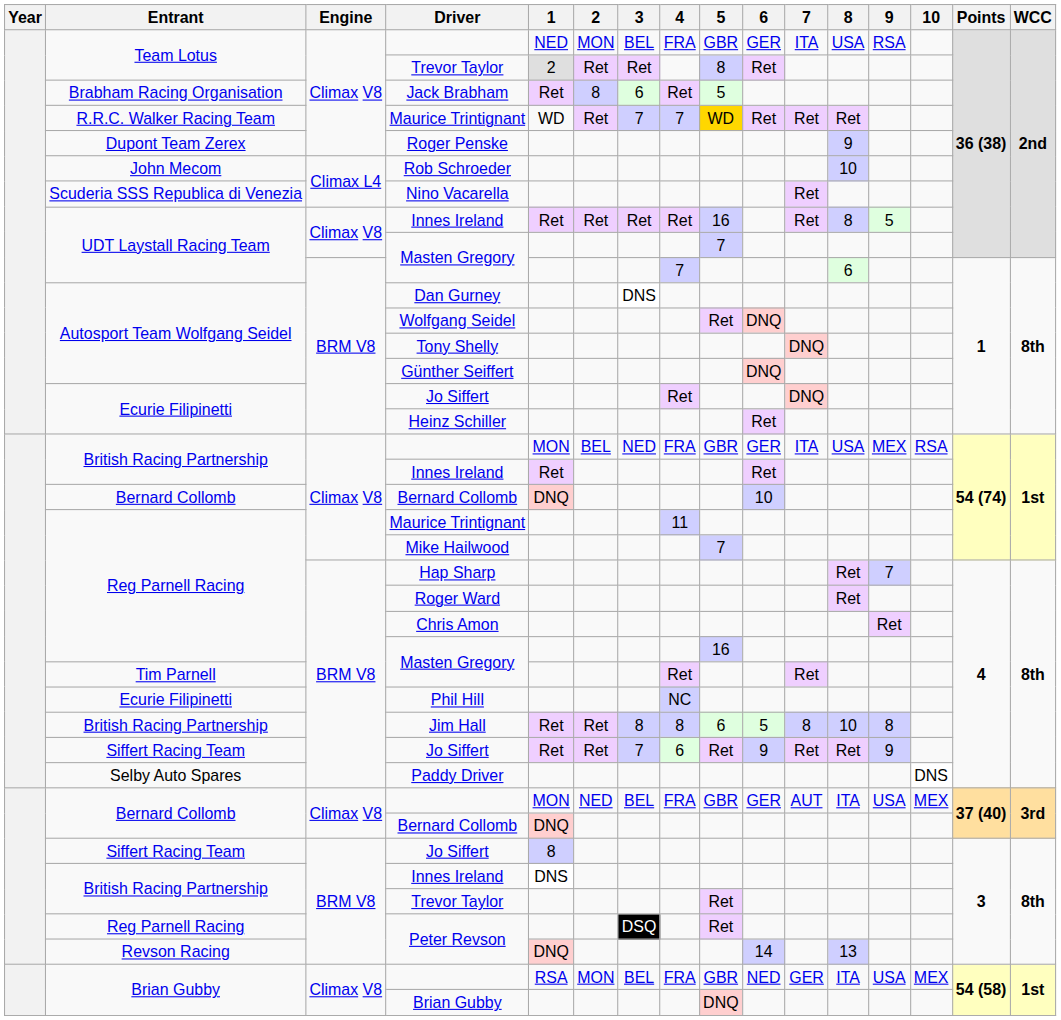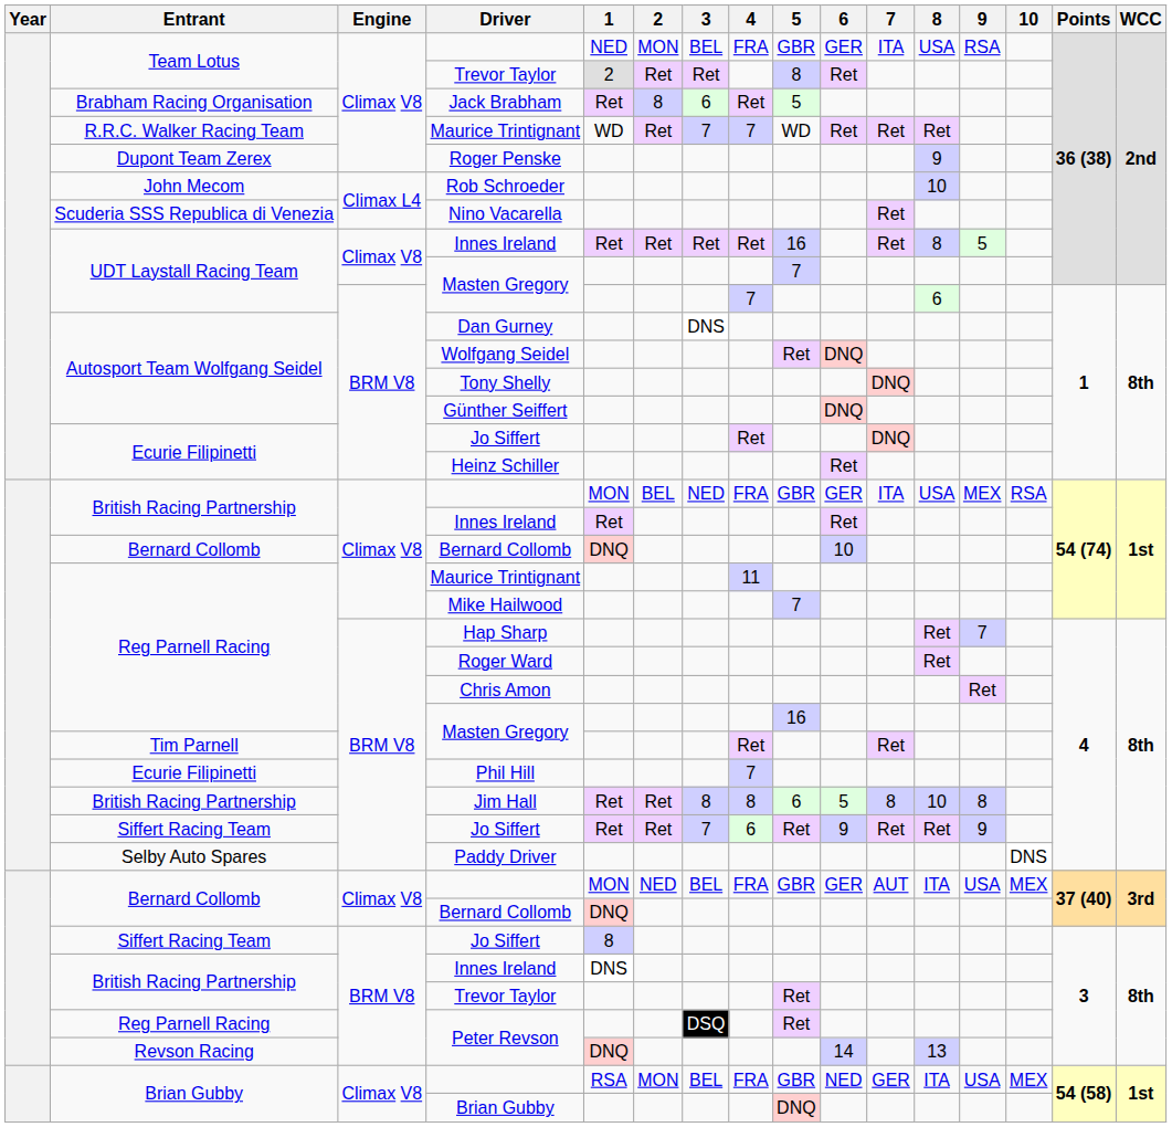 <table class="wikitable" style="text-align:center; font-size:95%">
 <tr>
 <th>Year</th>
 <th>Entrant</th>
 <th>Engine</th>
 <th>Driver</th>
 <th>1</th>
 <th>2</th>
 <th>3</th>
 <th>4</th>
 <th>5</th>
 <th>6</th>
 <th>7</th>
 <th>8</th>
 <th>9</th>
 <th>10</th>
 <th>Points</th>
 <th>WCC</th>
 </tr>
 <tr>
 <th rowspan="16"></th>
 <td rowspan="2"><a href='#'>Team Lotus</a></td>
 <td rowspan="5"><a href='#'>Climax</a> <a href='#'>V8</a></td>
 <td></td>
 <td><a href='#'>NED</a></td>
 <td><a href='#'>MON</a></td>
 <td><a href='#'>BEL</a></td>
 <td><a href='#'>FRA</a></td>
 <td><a href='#'>GBR</a></td>
 <td><a href='#'>GER</a></td>
 <td><a href='#'>ITA</a></td>
 <td><a href='#'>USA</a></td>
 <td><a href='#'>RSA</a></td>
 <td></td>
 <td rowspan="9" style="background:#DFDFDF;"><strong>36 (38)</strong></td>
 <td rowspan="9" style="background:#DFDFDF;"><strong>2nd</strong></td>
 </tr>
 <tr>
 <td><a href='#'>Trevor Taylor</a></td>
 <td style="background:#dfdfdf;">2</td>
 <td style="background:#efcfff;">Ret</td>
 <td style="background:#efcfff;">Ret</td>
 <td></td>
 <td style="background:#cfcfff;">8</td>
 <td style="background:#efcfff;">Ret</td>
 <td></td>
 <td></td>
 <td></td>
 <td></td>
 </tr>
 <tr>
 <td><a href='#'>Brabham Racing Organisation</a></td>
 <td><a href='#'>Jack Brabham</a></td>
 <td style="background:#efcfff;">Ret</td>
 <td style="background:#cfcfff;">8</td>
 <td style="background:#dfffdf;">6</td>
 <td style="background:#efcfff;">Ret</td>
 <td style="background:#dfffdf;">5</td>
 <td></td>
 <td></td>
 <td></td>
 <td></td>
 <td></td>
 </tr>
 <tr>
 <td><a href='#'>R.R.C. Walker Racing Team</a></td>
 <td><a href='#'>Maurice Trintignant</a></td>
 <td>WD</td>
 <td style="background:#efcfff;">Ret</td>
 <td style="background:#CFCFFF;">7</td>
 <td style="background:#cfcfff;">7</td>
-<td style="background: gold;">WD</td>
+<td>WD</td>
 <td style="background:#efcfff;">Ret</td>
 <td style="background:#efcfff;">Ret</td>
 <td style="background:#efcfff;">Ret</td>
 <td></td>
 <td></td>
 </tr>
 <tr>
 <td><a href='#'>Dupont Team Zerex</a></td>
 <td><a href='#'>Roger Penske</a></td>
 <td></td>
 <td></td>
 <td></td>
 <td></td>
 <td></td>
 <td></td>
 <td></td>
 <td style="background:#cfcfff;">9</td>
 <td></td>
 <td></td>
 </tr>
 <tr>
 <td><a href='#'>John Mecom</a></td>
 <td rowspan="2"><a href='#'>Climax L4</a></td>
 <td><a href='#'>Rob Schroeder</a></td>
 <td></td>
 <td></td>
 <td></td>
 <td></td>
 <td></td>
 <td></td>
 <td></td>
 <td style="background:#cfcfff;">10</td>
 <td></td>
 <td></td>
 </tr>
 <tr>
 <td><a href='#'>Scuderia SSS Republica di Venezia</a></td>
 <td><a href='#'>Nino Vacarella</a></td>
 <td></td>
 <td></td>
 <td></td>
 <td></td>
 <td></td>
 <td></td>
 <td style="background:#efcfff;">Ret</td>
 <td></td>
 <td></td>
 <td></td>
 </tr>
 <tr>
 <td rowspan="3"><a href='#'>UDT Laystall Racing Team</a></td>
 <td rowspan="2"><a href='#'>Climax</a> <a href='#'>V8</a></td>
 <td><a href='#'>Innes Ireland</a></td>
 <td style="background:#efcfff;">Ret</td>
 <td style="background:#efcfff;">Ret</td>
 <td style="background:#efcfff;">Ret</td>
 <td style="background:#efcfff;">Ret</td>
 <td style="background:#cfcfff;">16</td>
 <td></td>
 <td style="background:#efcfff;">Ret</td>
 <td style="background:#cfcfff;">8</td>
 <td style="background:#dfffdf;">5</td>
 <td></td>
 </tr>
 <tr>
 <td rowspan="2"><a href='#'>Masten Gregory</a></td>
 <td></td>
 <td></td>
 <td></td>
 <td></td>
 <td style="background:#cfcfff;">7</td>
 <td></td>
 <td></td>
 <td></td>
 <td></td>
 <td></td>
 </tr>
 <tr>
 <td rowspan="7"><a href='#'>BRM V8</a></td>
 <td></td>
 <td></td>
 <td></td>
 <td style="background:#cfcfff;">7</td>
 <td></td>
 <td></td>
 <td></td>
 <td style="background:#dfffdf;">6</td>
 <td></td>
 <td></td>
 <td rowspan="7"><strong>1</strong></td>
 <td rowspan="7"><strong>8th</strong></td>
 </tr>
 <tr>
 <td rowspan="4"><a href='#'>Autosport Team Wolfgang Seidel</a></td>
 <td><a href='#'>Dan Gurney</a></td>
 <td></td>
 <td></td>
 <td style="background:#ffffff;">DNS</td>
 <td></td>
 <td></td>
 <td></td>
 <td></td>
 <td></td>
 <td></td>
 <td></td>
 </tr>
 <tr>
 <td><a href='#'>Wolfgang Seidel</a></td>
 <td></td>
 <td></td>
 <td></td>
 <td></td>
 <td style="background:#efcfff;">Ret</td>
 <td style="background:#ffcfcf;">DNQ</td>
 <td></td>
 <td></td>
 <td></td>
 <td></td>
 </tr>
 <tr>
 <td><a href='#'>Tony Shelly</a></td>
 <td></td>
 <td></td>
 <td></td>
 <td></td>
 <td></td>
 <td></td>
 <td style="background:#ffcfcf;">DNQ</td>
 <td></td>
 <td></td>
 <td></td>
 </tr>
 <tr>
 <td><a href='#'>Günther Seiffert</a></td>
 <td></td>
 <td></td>
 <td></td>
 <td></td>
 <td></td>
 <td style="background:#ffcfcf;">DNQ</td>
 <td></td>
 <td></td>
 <td></td>
 <td></td>
 </tr>
 <tr>
 <td rowspan="2"><a href='#'>Ecurie Filipinetti</a></td>
 <td><a href='#'>Jo Siffert</a></td>
 <td></td>
 <td></td>
 <td></td>
 <td style="background:#efcfff;">Ret</td>
 <td></td>
 <td></td>
 <td style="background:#ffcfcf;">DNQ</td>
 <td></td>
 <td></td>
 <td></td>
 </tr>
 <tr>
 <td><a href='#'>Heinz Schiller</a></td>
 <td></td>
 <td></td>
 <td></td>
 <td></td>
 <td></td>
 <td style="background:#efcfff;">Ret</td>
 <td></td>
 <td></td>
 <td></td>
 <td></td>
 </tr>
 <tr>
 <th rowspan="14"></th>
 <td rowspan="2"><a href='#'>British Racing Partnership</a></td>
 <td rowspan="5"><a href='#'>Climax</a> <a href='#'>V8</a></td>
 <td></td>
 <td><a href='#'>MON</a></td>
 <td><a href='#'>BEL</a></td>
 <td><a href='#'>NED</a></td>
 <td><a href='#'>FRA</a></td>
 <td><a href='#'>GBR</a></td>
 <td><a href='#'>GER</a></td>
 <td><a href='#'>ITA</a></td>
 <td><a href='#'>USA</a></td>
 <td><a href='#'>MEX</a></td>
 <td><a href='#'>RSA</a></td>
 <td rowspan="5" style="background:#FFFFBF;"><strong>54 (74)</strong></td>
 <td rowspan="5" style="background:#FFFFBF;"><strong>1st</strong></td>
 </tr>
 <tr>
 <td><a href='#'>Innes Ireland</a></td>
 <td style="background:#EFCFFF;">Ret</td>
 <td></td>
 <td></td>
 <td></td>
 <td></td>
 <td style="background:#EFCFFF;">Ret</td>
 <td></td>
 <td></td>
 <td></td>
 <td></td>
 </tr>
 <tr>
 <td><a href='#'>Bernard Collomb</a></td>
 <td><a href='#'>Bernard Collomb</a></td>
 <td style="background:#ffcfcf;">DNQ</td>
 <td></td>
 <td></td>
 <td></td>
 <td></td>
 <td style="background:#CFCFFF;">10</td>
 <td></td>
 <td></td>
 <td></td>
 <td></td>
 </tr>
 <tr>
 <td rowspan="6"><a href='#'>Reg Parnell Racing</a></td>
 <td><a href='#'>Maurice Trintignant</a></td>
 <td></td>
 <td></td>
 <td></td>
 <td style="background:#CFCFFF;">11</td>
 <td></td>
 <td></td>
 <td></td>
 <td></td>
 <td></td>
 <td></td>
 </tr>
 <tr>
 <td><a href='#'>Mike Hailwood</a></td>
 <td></td>
 <td></td>
 <td></td>
 <td></td>
 <td style="background:#cfcfff;">7</td>
 <td></td>
 <td></td>
 <td></td>
 <td></td>
 <td></td>
 </tr>
 <tr>
 <td rowspan="9"><a href='#'>BRM V8</a></td>
 <td><a href='#'>Hap Sharp</a></td>
 <td></td>
 <td></td>
 <td></td>
 <td></td>
 <td></td>
 <td></td>
 <td></td>
 <td style="background:#efcfff;">Ret</td>
 <td style="background:#CFCFFF;">7</td>
 <td></td>
 <td rowspan="9"><strong>4</strong></td>
 <td rowspan="9"><strong>8th</strong></td>
 </tr>
 <tr>
 <td><a href='#'>Roger Ward</a></td>
 <td></td>
 <td></td>
 <td></td>
 <td></td>
 <td></td>
 <td></td>
 <td></td>
 <td style="background:#efcfff;">Ret</td>
 <td></td>
 <td></td>
 </tr>
 <tr>
 <td><a href='#'>Chris Amon</a></td>
 <td></td>
 <td></td>
 <td></td>
 <td></td>
 <td></td>
 <td></td>
 <td></td>
 <td></td>
 <td style="background:#efcfff;">Ret</td>
 <td></td>
 </tr>
 <tr>
 <td rowspan="2"><a href='#'>Masten Gregory</a></td>
 <td></td>
 <td></td>
 <td></td>
 <td></td>
 <td style="background:#cfcfff;">16</td>
 <td></td>
 <td></td>
 <td></td>
 <td></td>
 <td></td>
 </tr>
 <tr>
 <td><a href='#'>Tim Parnell</a></td>
 <td></td>
 <td></td>
 <td></td>
 <td style="background:#efcfff;">Ret</td>
 <td></td>
 <td></td>
 <td style="background:#efcfff;">Ret</td>
 <td></td>
 <td></td>
 <td></td>
 </tr>
 <tr>
 <td><a href='#'>Ecurie Filipinetti</a></td>
 <td><a href='#'>Phil Hill</a></td>
 <td></td>
 <td></td>
 <td></td>
-<td style="background:#CFCFFF;">NC</td>
+<td style="background:#cfcfff;">7</td>
 <td></td>
 <td></td>
 <td></td>
 <td></td>
 <td></td>
 <td></td>
 </tr>
 <tr>
 <td><a href='#'>British Racing Partnership</a></td>
 <td><a href='#'>Jim Hall</a></td>
 <td style="background:#efcfff;">Ret</td>
 <td style="background:#efcfff;">Ret</td>
 <td style="background:#CFCFFF;">8</td>
 <td style="background:#CFCFFF;">8</td>
 <td style="background:#dfffdf;">6</td>
 <td style="background:#dfffdf;">5</td>
 <td style="background:#CFCFFF;">8</td>
 <td style="background:#CFCFFF;">10</td>
 <td style="background:#CFCFFF;">8</td>
 <td></td>
 </tr>
 <tr>
 <td><a href='#'>Siffert Racing Team</a></td>
 <td><a href='#'>Jo Siffert</a></td>
 <td style="background:#efcfff;">Ret</td>
 <td style="background:#efcfff;">Ret</td>
 <td style="background:#CFCFFF;">7</td>
 <td style="background:#dfffdf;">6</td>
 <td style="background:#efcfff;">Ret</td>
 <td style="background:#CFCFFF;">9</td>
 <td style="background:#efcfff;">Ret</td>
 <td style="background:#efcfff;">Ret</td>
 <td style="background:#CFCFFF;">9</td>
 <td></td>
 </tr>
 <tr>
 <td>Selby Auto Spares</td>
 <td><a href='#'>Paddy Driver</a></td>
 <td></td>
 <td></td>
 <td></td>
 <td></td>
 <td></td>
 <td></td>
 <td></td>
 <td></td>
 <td></td>
 <td style="background:#FFFFFF;">DNS</td>
 </tr>
 <tr>
 <th rowspan="7"></th>
 <td rowspan="2"><a href='#'>Bernard Collomb</a></td>
 <td rowspan="2"><a href='#'>Climax</a> <a href='#'>V8</a></td>
 <td></td>
 <td><a href='#'>MON</a></td>
 <td><a href='#'>NED</a></td>
 <td><a href='#'>BEL</a></td>
 <td><a href='#'>FRA</a></td>
 <td><a href='#'>GBR</a></td>
 <td><a href='#'>GER</a></td>
 <td><a href='#'>AUT</a></td>
 <td><a href='#'>ITA</a></td>
 <td><a href='#'>USA</a></td>
 <td><a href='#'>MEX</a></td>
 <td rowspan="2" style="background:#ffdf9f;"><strong>37 (40)</strong></td>
 <td rowspan="2" style="background:#ffdf9f;"><strong>3rd</strong></td>
 </tr>
 <tr>
 <td><a href='#'>Bernard Collomb</a></td>
 <td style="background:#ffcfcf;">DNQ</td>
 <td></td>
 <td></td>
 <td></td>
 <td></td>
 <td></td>
 <td></td>
 <td></td>
 <td></td>
 <td></td>
 </tr>
 <tr>
 <td><a href='#'>Siffert Racing Team</a></td>
 <td rowspan="5"><a href='#'>BRM V8</a></td>
 <td><a href='#'>Jo Siffert</a></td>
 <td style="background:#cfcfff;">8</td>
 <td></td>
 <td></td>
 <td></td>
 <td></td>
 <td></td>
 <td></td>
 <td></td>
 <td></td>
 <td></td>
 <td rowspan="5"><strong>3</strong></td>
 <td rowspan="5"><strong>8th</strong></td>
 </tr>
 <tr>
 <td rowspan="2"><a href='#'>British Racing Partnership</a></td>
 <td><a href='#'>Innes Ireland</a></td>
 <td style="background:#ffffff;">DNS</td>
 <td></td>
 <td></td>
 <td></td>
 <td></td>
 <td></td>
 <td></td>
 <td></td>
 <td></td>
 <td></td>
 </tr>
 <tr>
 <td><a href='#'>Trevor Taylor</a></td>
 <td></td>
 <td></td>
 <td></td>
 <td></td>
 <td style="background:#EFCFFF;">Ret</td>
 <td></td>
 <td></td>
 <td></td>
 <td></td>
 <td></td>
 </tr>
 <tr>
 <td><a href='#'>Reg Parnell Racing</a></td>
 <td rowspan="2"><a href='#'>Peter Revson</a></td>
 <td></td>
 <td></td>
 <td style="background:#000000;color:#ffffff">DSQ</td>
 <td></td>
 <td style="background:#EFCFFF;">Ret</td>
 <td></td>
 <td></td>
 <td></td>
 <td></td>
 <td></td>
 </tr>
 <tr>
 <td><a href='#'>Revson Racing</a></td>
 <td style="background:#ffcfcf;">DNQ</td>
 <td></td>
 <td></td>
 <td></td>
 <td></td>
 <td style="background:#cfcfff;">14</td>
 <td></td>
 <td style="background:#cfcfff;">13</td>
 <td></td>
 <td></td>
 </tr>
 <tr>
 <th rowspan="2"></th>
 <td rowspan="2"><a href='#'>Brian Gubby</a></td>
 <td rowspan="2"><a href='#'>Climax</a> <a href='#'>V8</a></td>
 <td></td>
 <td><a href='#'>RSA</a></td>
 <td><a href='#'>MON</a></td>
 <td><a href='#'>BEL</a></td>
 <td><a href='#'>FRA</a></td>
 <td><a href='#'>GBR</a></td>
 <td><a href='#'>NED</a></td>
 <td><a href='#'>GER</a></td>
 <td><a href='#'>ITA</a></td>
 <td><a href='#'>USA</a></td>
 <td><a href='#'>MEX</a></td>
 <td rowspan="2" style="background:#FFFFBF;"><strong>54 (58)</strong></td>
 <td rowspan="2" style="background:#FFFFBF;"><strong>1st</strong></td>
 </tr>
 <tr>
 <td><a href='#'>Brian Gubby</a></td>
 <td></td>
 <td></td>
 <td></td>
 <td></td>
 <td style="background:#ffcfcf;">DNQ</td>
 <td></td>
 <td></td>
 <td></td>
 <td></td>
 <td></td>
 </tr>
 <tr>
 </tr>
 </table>
